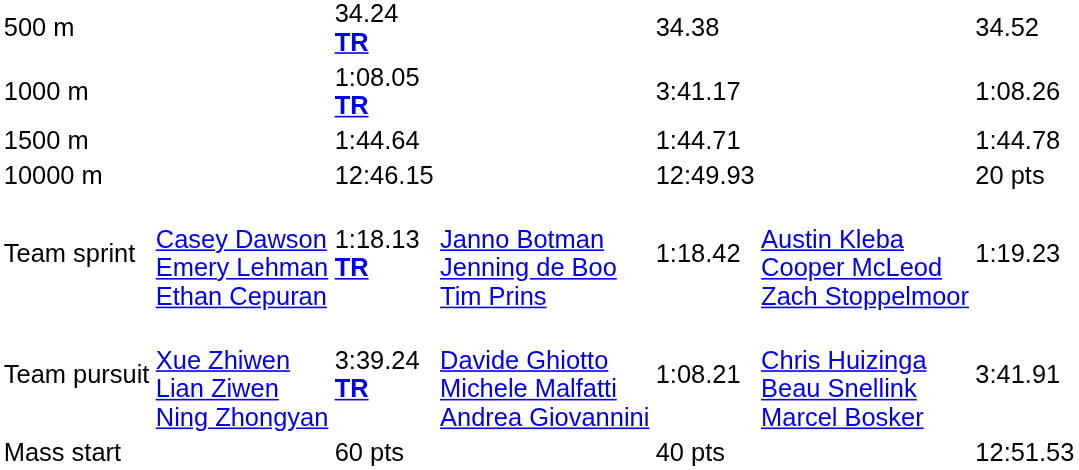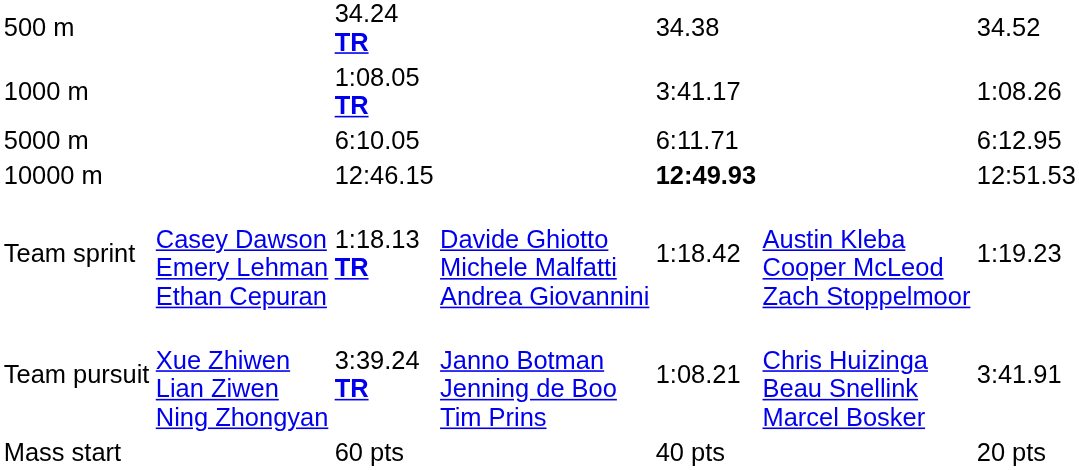 <table>
 <tr>
 <td>500 m<br></td>
 <td></td>
 <td>34.24<br><strong><a href='#'>TR</a></strong></td>
 <td></td>
 <td>34.38</td>
 <td></td>
 <td>34.52</td>
 </tr>
 <tr>
 <td>1000 m<br></td>
 <td></td>
 <td>1:08.05<br><strong><a href='#'>TR</a></strong></td>
 <td></td>
 <td>3:41.17</td>
 <td></td>
 <td>1:08.26</td>
 </tr>
 <tr>
-<td>1500 m<br></td>
+<td>5000 m<br></td>
 <td></td>
-<td>1:44.64</td>
+<td>6:10.05</td>
 <td></td>
-<td>1:44.71</td>
+<td>6:11.71</td>
 <td></td>
-<td>1:44.78</td>
+<td>6:12.95</td>
 </tr>
 <tr>
 <td>10000 m<br></td>
 <td></td>
 <td>12:46.15</td>
 <td></td>
-<td>12:49.93</td>
+<td><strong>12:49.93</strong></td>
 <td></td>
-<td>20 pts</td>
+<td>12:51.53</td>
 </tr>
 <tr>
 <td>Team sprint<br></td>
 <td><br><a href='#'>Casey Dawson</a><br><a href='#'>Emery Lehman</a><br><a href='#'>Ethan Cepuran</a></td>
 <td>1:18.13<br><strong><a href='#'>TR</a></strong></td>
-<td><br><a href='#'>Janno Botman</a><br><a href='#'>Jenning de Boo</a><br><a href='#'>Tim Prins</a></td>
+<td><br><a href='#'>Davide Ghiotto</a><br><a href='#'>Michele Malfatti</a><br><a href='#'>Andrea Giovannini</a></td>
 <td>1:18.42</td>
 <td><br><a href='#'>Austin Kleba</a><br><a href='#'>Cooper McLeod</a><br><a href='#'>Zach Stoppelmoor</a></td>
 <td>1:19.23</td>
 </tr>
 <tr>
 <td>Team pursuit<br></td>
 <td><br><a href='#'>Xue Zhiwen</a><br><a href='#'>Lian Ziwen</a><br><a href='#'>Ning Zhongyan</a></td>
 <td>3:39.24<br><strong><a href='#'>TR</a></strong></td>
-<td><br><a href='#'>Davide Ghiotto</a><br><a href='#'>Michele Malfatti</a><br><a href='#'>Andrea Giovannini</a></td>
+<td><br><a href='#'>Janno Botman</a><br><a href='#'>Jenning de Boo</a><br><a href='#'>Tim Prins</a></td>
 <td>1:08.21</td>
 <td><br><a href='#'>Chris Huizinga</a><br><a href='#'>Beau Snellink</a><br><a href='#'>Marcel Bosker</a></td>
 <td>3:41.91</td>
 </tr>
 <tr>
 <td>Mass start<br></td>
 <td></td>
 <td>60 pts</td>
 <td></td>
 <td>40 pts</td>
 <td></td>
-<td>12:51.53</td>
+<td>20 pts</td>
 </tr>
 </table>
